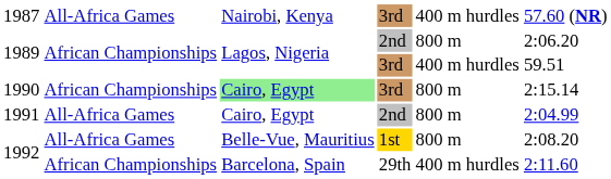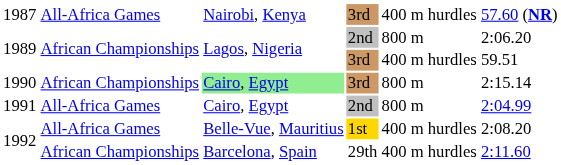 <table>
 <tr>
 <td>1987</td>
 <td><a href='#'>All-Africa Games</a></td>
 <td><a href='#'>Nairobi</a>, <a href='#'>Kenya</a></td>
 <td bgcolor="cc9966">3rd</td>
 <td>400 m hurdles</td>
 <td><a href='#'>57.60</a> (<strong><a href='#'>NR</a></strong>)</td>
 </tr>
 <tr>
 <td rowspan=2>1989</td>
 <td rowspan=2><a href='#'>African Championships</a></td>
 <td rowspan=2><a href='#'>Lagos</a>, <a href='#'>Nigeria</a></td>
 <td bgcolor=silver>2nd</td>
 <td>800 m</td>
 <td>2:06.20</td>
 </tr>
 <tr>
 <td bgcolor="cc9966">3rd</td>
 <td>400 m hurdles</td>
 <td>59.51</td>
 </tr>
 <tr>
 <td>1990</td>
 <td><a href='#'>African Championships</a></td>
 <td style="background: lightgreen;"><a href='#'>Cairo</a>, <a href='#'>Egypt</a></td>
 <td bgcolor="cc9966">3rd</td>
 <td>800 m</td>
 <td>2:15.14</td>
 </tr>
 <tr>
 <td>1991</td>
 <td><a href='#'>All-Africa Games</a></td>
 <td><a href='#'>Cairo</a>, <a href='#'>Egypt</a></td>
 <td bgcolor=silver>2nd</td>
 <td>800 m</td>
 <td><a href='#'>2:04.99</a></td>
 </tr>
 <tr>
 <td rowspan=2>1992</td>
 <td><a href='#'>All-Africa Games</a></td>
 <td><a href='#'>Belle-Vue</a>, <a href='#'>Mauritius</a></td>
 <td bgcolor=gold>1st</td>
-<td>800 m</td>
+<td>400 m hurdles</td>
 <td>2:08.20</td>
 </tr>
 <tr>
 <td><a href='#'>African Championships</a></td>
 <td><a href='#'>Barcelona</a>, <a href='#'>Spain</a></td>
 <td>29th</td>
 <td>400 m hurdles</td>
 <td><a href='#'>2:11.60</a></td>
 </tr>
 <tr>
 </tr>
 </table>
